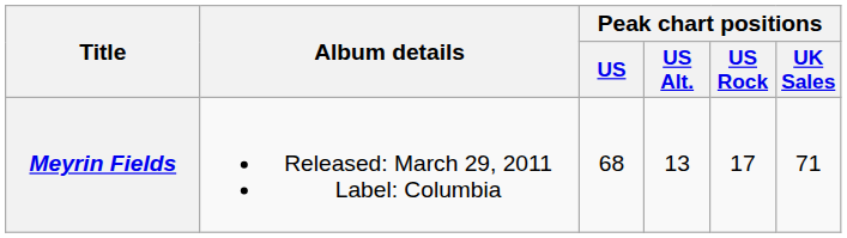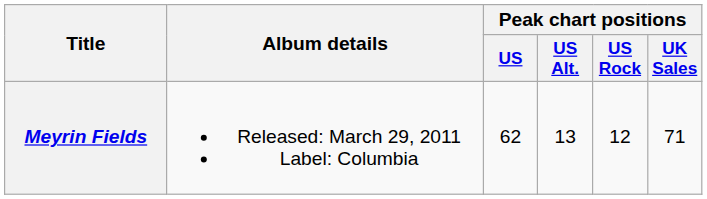 <table class="wikitable plainrowheaders" style="text-align:center;" border="1">
 <tr>
 <th scope="col" rowspan="2" style="width:8em;">Title</th>
 <th scope="col" rowspan="2" style="width:16em;">Album details</th>
 <th scope="col" colspan="4">Peak chart positions</th>
 </tr>
 <tr>
 <th scope="col" style="width:2.7em;font-size:90%;"><a href='#'>US</a><br></th>
 <th scope="col" style="width:2.7em;font-size:90%;"><a href='#'>US<br>Alt.</a><br></th>
 <th scope="col" style="width:2.7em;font-size:90%;"><a href='#'>US<br>Rock</a><br></th>
 <th scope="col" style="width:2.7em;font-size:90%;"><a href='#'>UK<br>Sales</a><br></th>
 </tr>
 <tr>
 <th scope="row"><em><a href='#'>Meyrin Fields</a></em></th>
 <td><br><ul><li>Released: March 29, 2011</li><li>Label: Columbia</li></ul></td>
-<td>68</td>
+<td>62</td>
 <td>13</td>
-<td>17</td>
+<td>12</td>
 <td>71</td>
 </tr>
 </table>
